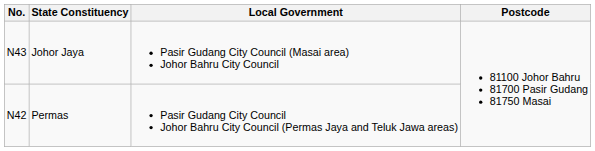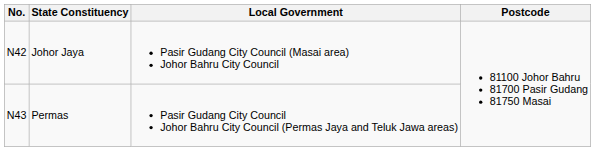 <table class="wikitable">
 <tr>
 <th>No.</th>
 <th>State Constituency</th>
 <th>Local Government</th>
 <th>Postcode</th>
 </tr>
 <tr>
-<td>N43</td>
+<td>N42</td>
 <td>Johor Jaya</td>
 <td><br><ul><li>Pasir Gudang City Council (Masai area)</li><li>Johor Bahru City Council</li></ul></td>
 <td rowspan="2"><br><ul><li>81100 Johor Bahru</li><li>81700 Pasir Gudang</li><li>81750 Masai</li></ul></td>
 </tr>
 <tr>
-<td>N42</td>
+<td>N43</td>
 <td>Permas</td>
 <td><br><ul><li>Pasir Gudang City Council</li><li>Johor Bahru City Council (Permas Jaya and Teluk Jawa areas)</li></ul></td>
 </tr>
 </table>
